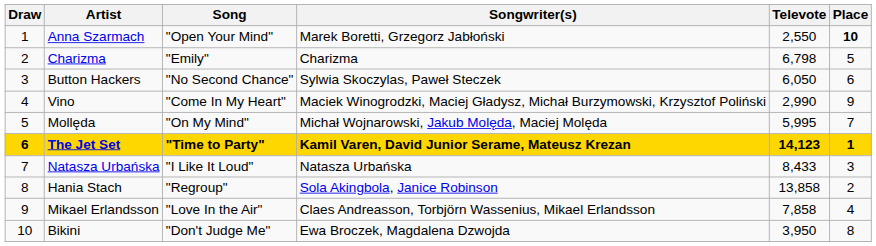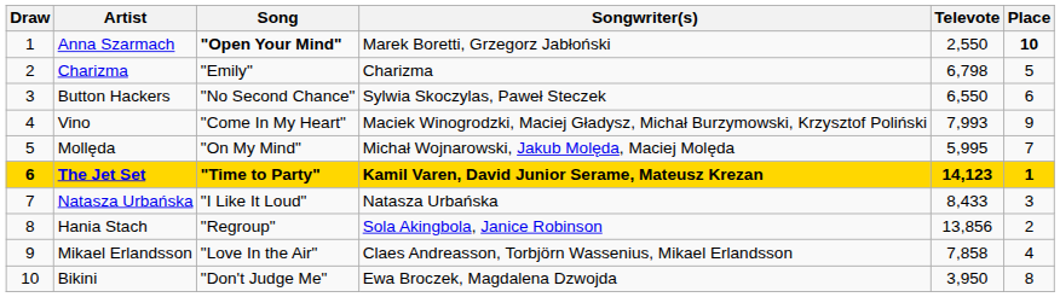 <table class="sortable wikitable" style="margin: 1em auto 1em auto; text-align:center">
 <tr>
 <th>Draw</th>
 <th>Artist</th>
 <th>Song</th>
 <th>Songwriter(s)</th>
 <th>Televote</th>
 <th>Place</th>
 </tr>
 <tr>
 <td>1</td>
 <td align="left"><a href='#'>Anna Szarmach</a></td>
-<td align="left">"Open Your Mind"</td>
+<td align="left"><strong>"Open Your Mind"</strong></td>
 <td align="left">Marek Boretti, Grzegorz Jabłoński</td>
 <td data-sort-value="0">2,550</td>
 <td><strong>10</strong></td>
 </tr>
 <tr>
 <td>2</td>
 <td align="left"><a href='#'>Charizma</a></td>
 <td align="left">"Emily"</td>
 <td align="left">Charizma</td>
 <td data-sort-value="0">6,798</td>
 <td>5</td>
 </tr>
 <tr>
 <td>3</td>
 <td align="left">Button Hackers</td>
 <td align="left">"No Second Chance"</td>
 <td align="left">Sylwia Skoczylas, Paweł Steczek</td>
-<td data-sort-value="0">6,050</td>
+<td data-sort-value="0">6,550</td>
 <td>6</td>
 </tr>
 <tr>
 <td>4</td>
 <td align="left">Vino</td>
 <td align="left">"Come In My Heart"</td>
 <td align="left">Maciek Winogrodzki, Maciej Gładysz, Michał Burzymowski, Krzysztof Poliński</td>
-<td data-sort-value="0">2,990</td>
+<td data-sort-value="0">7,993</td>
 <td>9</td>
 </tr>
 <tr>
 <td>5</td>
 <td align="left">Mollęda</td>
 <td align="left">"On My Mind"</td>
 <td align="left">Michał Wojnarowski, <a href='#'>Jakub Molęda</a>, Maciej Molęda</td>
 <td data-sort-value="0">5,995</td>
 <td>7</td>
 </tr>
 <tr style="font-weight:bold; background:gold;">
 <td>6</td>
 <td align="left"><a href='#'>The Jet Set</a></td>
 <td align="left">"Time to Party"</td>
 <td align="left">Kamil Varen, David Junior Serame, Mateusz Krezan</td>
 <td>14,123</td>
 <td>1</td>
 </tr>
 <tr>
 <td>7</td>
 <td align="left"><a href='#'>Natasza Urbańska</a></td>
 <td align="left">"I Like It Loud"</td>
 <td align="left">Natasza Urbańska</td>
 <td>8,433</td>
 <td>3</td>
 </tr>
 <tr>
 <td>8</td>
 <td align="left">Hania Stach</td>
 <td align="left">"Regroup"</td>
 <td align="left"><a href='#'>Sola Akingbola</a>, <a href='#'>Janice Robinson</a></td>
-<td>13,858</td>
+<td>13,856</td>
 <td>2</td>
 </tr>
 <tr>
 <td>9</td>
 <td align="left">Mikael Erlandsson</td>
 <td align="left">"Love In the Air"</td>
 <td align="left">Claes Andreasson, Torbjörn Wassenius, Mikael Erlandsson</td>
 <td data-sort-value="0">7,858</td>
 <td>4</td>
 </tr>
 <tr>
 <td>10</td>
 <td align="left">Bikini</td>
 <td align="left">"Don't Judge Me"</td>
 <td align="left">Ewa Broczek, Magdalena Dzwojda</td>
 <td data-sort-value="0">3,950</td>
 <td>8</td>
 </tr>
 </table>
